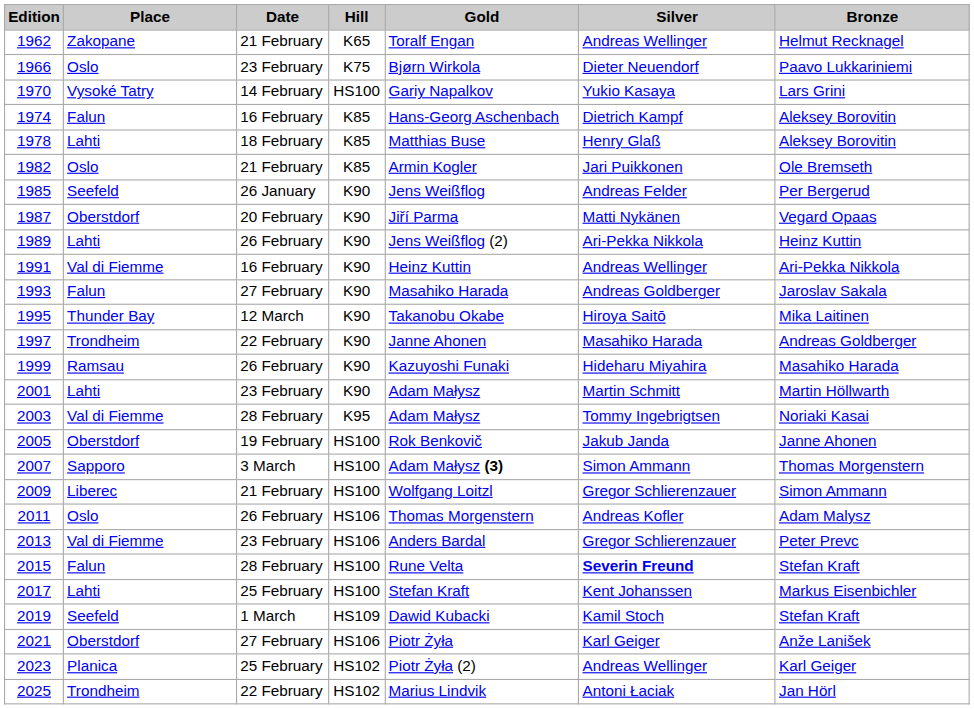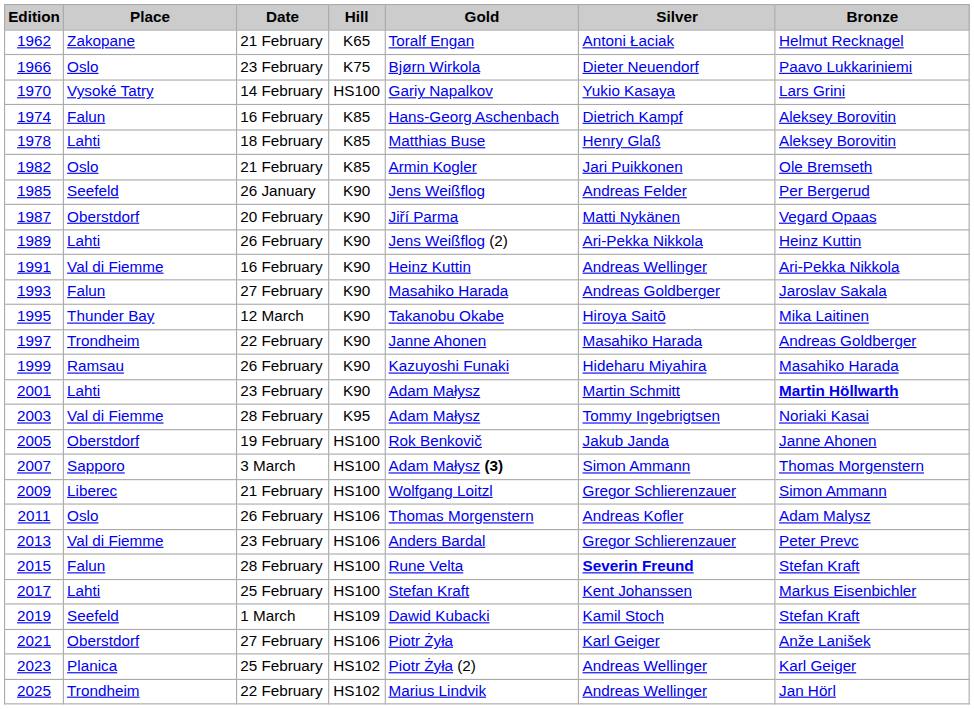 <table class="wikitable plainrowheaders" style="background:#fff; font-size:86%; line-height:16px; border:grey solid 1px; border-collapse:collapse;">
 <tr style="background:#ccc; text-align:center;">
 <th scope="col" style="background:#ccc; width:40px;">Edition</th>
 <th scope="col" style="background:#ccc; width:165px;">Place</th>
 <th scope="col" style="background:#ccc; width:80px;">Date</th>
 <th scope="col" style="background:#ccc; width:45px;">Hill</th>
 <th scope="col" style="background:#ccc; width:185px;">Gold</th>
 <th scope="col" style="background:#ccc; width:185px;">Silver</th>
 <th scope="col" style="background:#ccc; width:185px;">Bronze</th>
 </tr>
 <tr>
 <td align=center><a href='#'>1962</a></td>
 <td> <a href='#'>Zakopane</a></td>
 <td>21 February</td>
 <td align=center>K65</td>
 <td> <a href='#'>Toralf Engan</a></td>
-<td> <a href='#'>Andreas Wellinger</a></td>
+<td> <a href='#'>Antoni Łaciak</a></td>
 <td> <a href='#'>Helmut Recknagel</a></td>
 </tr>
 <tr>
 <td align=center><a href='#'>1966</a></td>
 <td> <a href='#'>Oslo</a></td>
 <td>23 February</td>
 <td align=center>K75</td>
 <td> <a href='#'>Bjørn Wirkola</a></td>
 <td> <a href='#'>Dieter Neuendorf</a></td>
 <td> <a href='#'>Paavo Lukkariniemi</a></td>
 </tr>
 <tr>
 <td align=center><a href='#'>1970</a></td>
 <td> <a href='#'>Vysoké Tatry</a></td>
 <td>14 February</td>
 <td align=center>HS100</td>
 <td> <a href='#'>Gariy Napalkov</a></td>
 <td> <a href='#'>Yukio Kasaya</a></td>
 <td> <a href='#'>Lars Grini</a></td>
 </tr>
 <tr>
 <td align=center><a href='#'>1974</a></td>
 <td> <a href='#'>Falun</a></td>
 <td>16 February</td>
 <td align=center>K85</td>
 <td> <a href='#'>Hans-Georg Aschenbach</a></td>
 <td> <a href='#'>Dietrich Kampf</a></td>
 <td> <a href='#'>Aleksey Borovitin</a></td>
 </tr>
 <tr>
 <td align=center><a href='#'>1978</a></td>
 <td> <a href='#'>Lahti</a></td>
 <td>18 February</td>
 <td align=center>K85</td>
 <td> <a href='#'>Matthias Buse</a></td>
 <td> <a href='#'>Henry Glaß</a></td>
 <td> <a href='#'>Aleksey Borovitin</a></td>
 </tr>
 <tr>
 <td align=center><a href='#'>1982</a></td>
 <td> <a href='#'>Oslo</a></td>
 <td>21 February</td>
 <td align=center>K85</td>
 <td> <a href='#'>Armin Kogler</a></td>
 <td> <a href='#'>Jari Puikkonen</a></td>
 <td> <a href='#'>Ole Bremseth</a></td>
 </tr>
 <tr>
 <td align=center><a href='#'>1985</a></td>
 <td> <a href='#'>Seefeld</a></td>
 <td>26 January</td>
 <td align=center>K90</td>
 <td> <a href='#'>Jens Weißflog</a></td>
 <td> <a href='#'>Andreas Felder</a></td>
 <td> <a href='#'>Per Bergerud</a></td>
 </tr>
 <tr>
 <td align=center><a href='#'>1987</a></td>
 <td> <a href='#'>Oberstdorf</a></td>
 <td>20 February</td>
 <td align=center>K90</td>
 <td> <a href='#'>Jiří Parma</a></td>
 <td> <a href='#'>Matti Nykänen</a></td>
 <td> <a href='#'>Vegard Opaas</a></td>
 </tr>
 <tr>
 <td align=center><a href='#'>1989</a></td>
 <td> <a href='#'>Lahti</a></td>
 <td>26 February</td>
 <td align=center>K90</td>
 <td> <a href='#'>Jens Weißflog</a> (2)</td>
 <td> <a href='#'>Ari-Pekka Nikkola</a></td>
 <td> <a href='#'>Heinz Kuttin</a></td>
 </tr>
 <tr>
 <td align=center><a href='#'>1991</a></td>
 <td> <a href='#'>Val di Fiemme</a></td>
 <td>16 February</td>
 <td align=center>K90</td>
 <td> <a href='#'>Heinz Kuttin</a></td>
 <td> <a href='#'>Andreas Wellinger</a></td>
 <td> <a href='#'>Ari-Pekka Nikkola</a></td>
 </tr>
 <tr>
 <td align=center><a href='#'>1993</a></td>
 <td> <a href='#'>Falun</a></td>
 <td>27 February</td>
 <td align=center>K90</td>
 <td> <a href='#'>Masahiko Harada</a></td>
 <td> <a href='#'>Andreas Goldberger</a></td>
 <td> <a href='#'>Jaroslav Sakala</a></td>
 </tr>
 <tr>
 <td align=center><a href='#'>1995</a></td>
 <td> <a href='#'>Thunder Bay</a></td>
 <td>12 March</td>
 <td align=center>K90</td>
 <td> <a href='#'>Takanobu Okabe</a></td>
 <td> <a href='#'>Hiroya Saitō</a></td>
 <td> <a href='#'>Mika Laitinen</a></td>
 </tr>
 <tr>
 <td align=center><a href='#'>1997</a></td>
 <td> <a href='#'>Trondheim</a></td>
 <td>22 February</td>
 <td align=center>K90</td>
 <td> <a href='#'>Janne Ahonen</a></td>
 <td> <a href='#'>Masahiko Harada</a></td>
 <td> <a href='#'>Andreas Goldberger</a></td>
 </tr>
 <tr>
 <td align=center><a href='#'>1999</a></td>
 <td> <a href='#'>Ramsau</a></td>
 <td>26 February</td>
 <td align=center>K90</td>
 <td> <a href='#'>Kazuyoshi Funaki</a></td>
 <td> <a href='#'>Hideharu Miyahira</a></td>
 <td> <a href='#'>Masahiko Harada</a></td>
 </tr>
 <tr>
 <td align=center><a href='#'>2001</a></td>
 <td> <a href='#'>Lahti</a></td>
 <td>23 February</td>
 <td align=center>K90</td>
 <td> <a href='#'>Adam Małysz</a></td>
 <td> <a href='#'>Martin Schmitt</a></td>
-<td> <a href='#'>Martin Höllwarth</a></td>
+<td><strong> <a href='#'>Martin Höllwarth</a></strong></td>
 </tr>
 <tr>
 <td align=center><a href='#'>2003</a></td>
 <td> <a href='#'>Val di Fiemme</a></td>
 <td>28 February</td>
 <td align=center>K95</td>
 <td> <a href='#'>Adam Małysz</a></td>
 <td> <a href='#'>Tommy Ingebrigtsen</a></td>
 <td> <a href='#'>Noriaki Kasai</a></td>
 </tr>
 <tr>
 <td align=center><a href='#'>2005</a></td>
 <td> <a href='#'>Oberstdorf</a></td>
 <td>19 February</td>
 <td align=center>HS100</td>
 <td> <a href='#'>Rok Benkovič</a></td>
 <td> <a href='#'>Jakub Janda</a></td>
 <td> <a href='#'>Janne Ahonen</a></td>
 </tr>
 <tr>
 <td align=center><a href='#'>2007</a></td>
 <td> <a href='#'>Sapporo</a></td>
 <td>3 March</td>
 <td align=center>HS100</td>
 <td> <a href='#'>Adam Małysz</a> <strong>(3)</strong></td>
 <td> <a href='#'>Simon Ammann</a></td>
 <td> <a href='#'>Thomas Morgenstern</a></td>
 </tr>
 <tr>
 <td align=center><a href='#'>2009</a></td>
 <td> <a href='#'>Liberec</a></td>
 <td>21 February</td>
 <td align=center>HS100</td>
 <td> <a href='#'>Wolfgang Loitzl</a></td>
 <td> <a href='#'>Gregor Schlierenzauer</a></td>
 <td> <a href='#'>Simon Ammann</a></td>
 </tr>
 <tr>
 <td align=center><a href='#'>2011</a></td>
 <td> <a href='#'>Oslo</a></td>
 <td>26 February</td>
 <td align=center>HS106</td>
 <td> <a href='#'>Thomas Morgenstern</a></td>
 <td> <a href='#'>Andreas Kofler</a></td>
 <td> <a href='#'>Adam Malysz</a></td>
 </tr>
 <tr>
 <td align=center><a href='#'>2013</a></td>
 <td> <a href='#'>Val di Fiemme</a></td>
 <td>23 February</td>
 <td align=center>HS106</td>
 <td> <a href='#'>Anders Bardal</a></td>
 <td> <a href='#'>Gregor Schlierenzauer</a></td>
 <td> <a href='#'>Peter Prevc</a></td>
 </tr>
 <tr>
 <td align=center><a href='#'>2015</a></td>
 <td> <a href='#'>Falun</a></td>
 <td>28 February</td>
 <td align=center>HS100</td>
 <td> <a href='#'>Rune Velta</a></td>
 <td><strong> <a href='#'>Severin Freund</a></strong></td>
 <td> <a href='#'>Stefan Kraft</a></td>
 </tr>
 <tr>
 <td align=center><a href='#'>2017</a></td>
 <td> <a href='#'>Lahti</a></td>
 <td>25 February</td>
 <td align=center>HS100</td>
 <td> <a href='#'>Stefan Kraft</a></td>
 <td> <a href='#'>Kent Johanssen</a></td>
 <td> <a href='#'>Markus Eisenbichler</a></td>
 </tr>
 <tr>
 <td align=center><a href='#'>2019</a></td>
 <td> <a href='#'>Seefeld</a></td>
 <td>1 March</td>
 <td align=center>HS109</td>
 <td> <a href='#'>Dawid Kubacki</a></td>
 <td> <a href='#'>Kamil Stoch</a></td>
 <td> <a href='#'>Stefan Kraft</a></td>
 </tr>
 <tr>
 <td align=center><a href='#'>2021</a></td>
 <td> <a href='#'>Oberstdorf</a></td>
 <td>27 February</td>
 <td align=center>HS106</td>
 <td> <a href='#'>Piotr Żyła</a></td>
 <td> <a href='#'>Karl Geiger</a></td>
 <td> <a href='#'>Anže Lanišek</a></td>
 </tr>
 <tr>
 <td align=center><a href='#'>2023</a></td>
 <td> <a href='#'>Planica</a></td>
 <td>25 February</td>
 <td align=center>HS102</td>
 <td> <a href='#'>Piotr Żyła</a> (2)</td>
 <td> <a href='#'>Andreas Wellinger</a></td>
 <td> <a href='#'>Karl Geiger</a></td>
 </tr>
 <tr>
 <td align=center><a href='#'>2025</a></td>
 <td> <a href='#'>Trondheim</a></td>
 <td>22 February</td>
 <td align=center>HS102</td>
 <td> <a href='#'>Marius Lindvik</a></td>
-<td> <a href='#'>Antoni Łaciak</a></td>
+<td> <a href='#'>Andreas Wellinger</a></td>
 <td> <a href='#'>Jan Hörl</a></td>
 </tr>
 </table>
